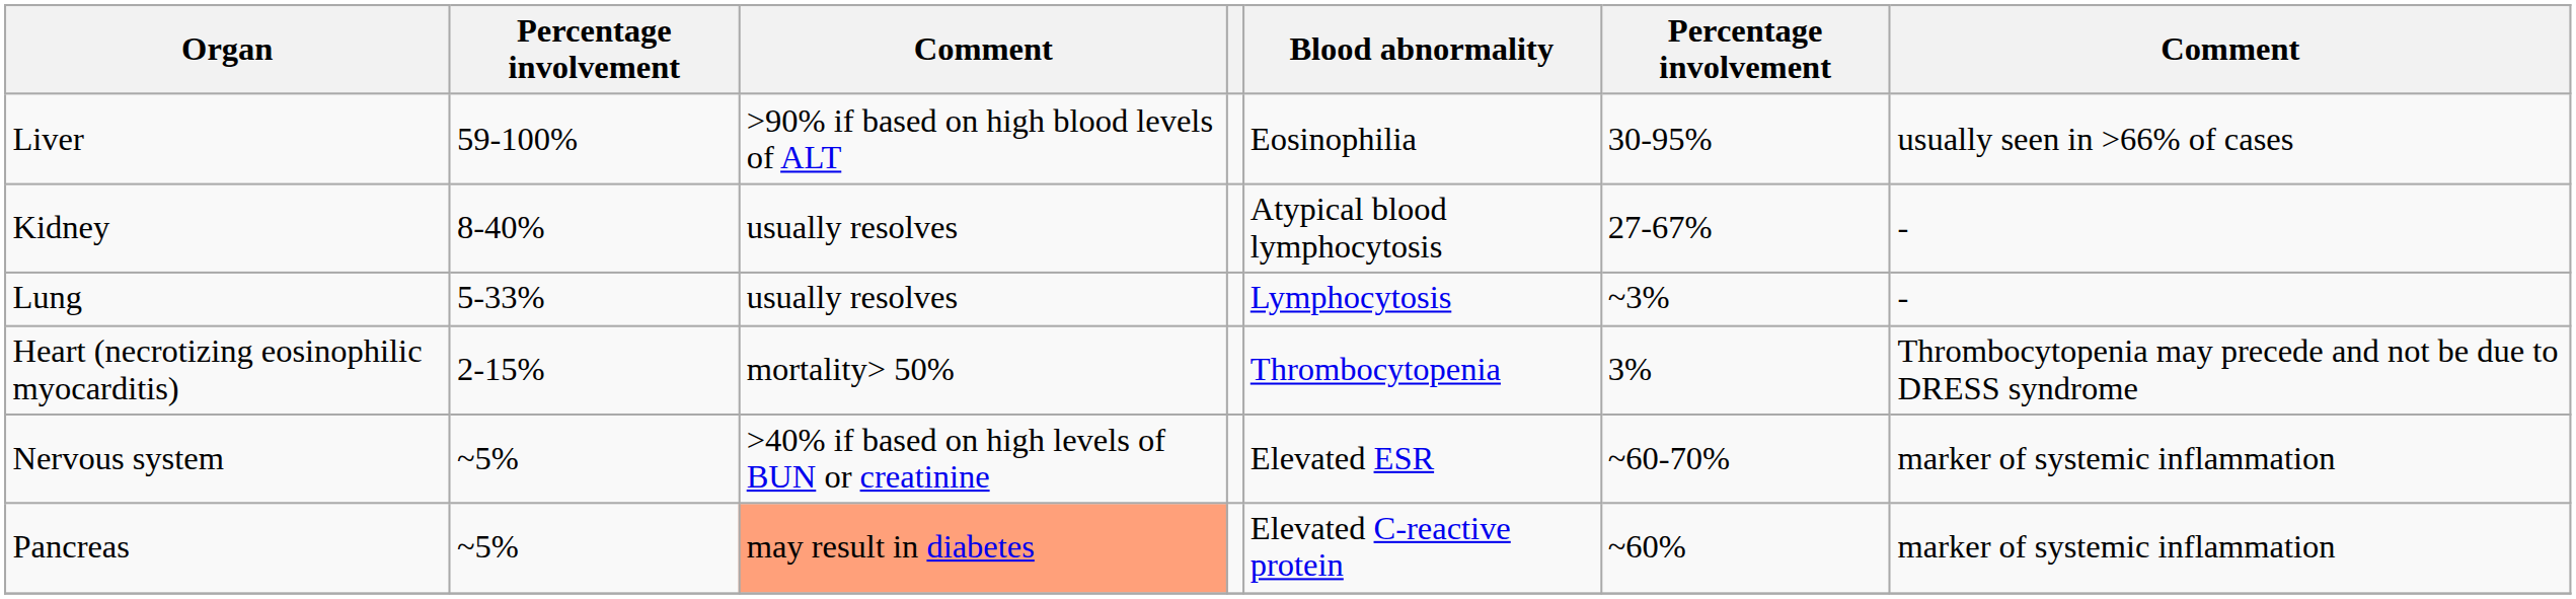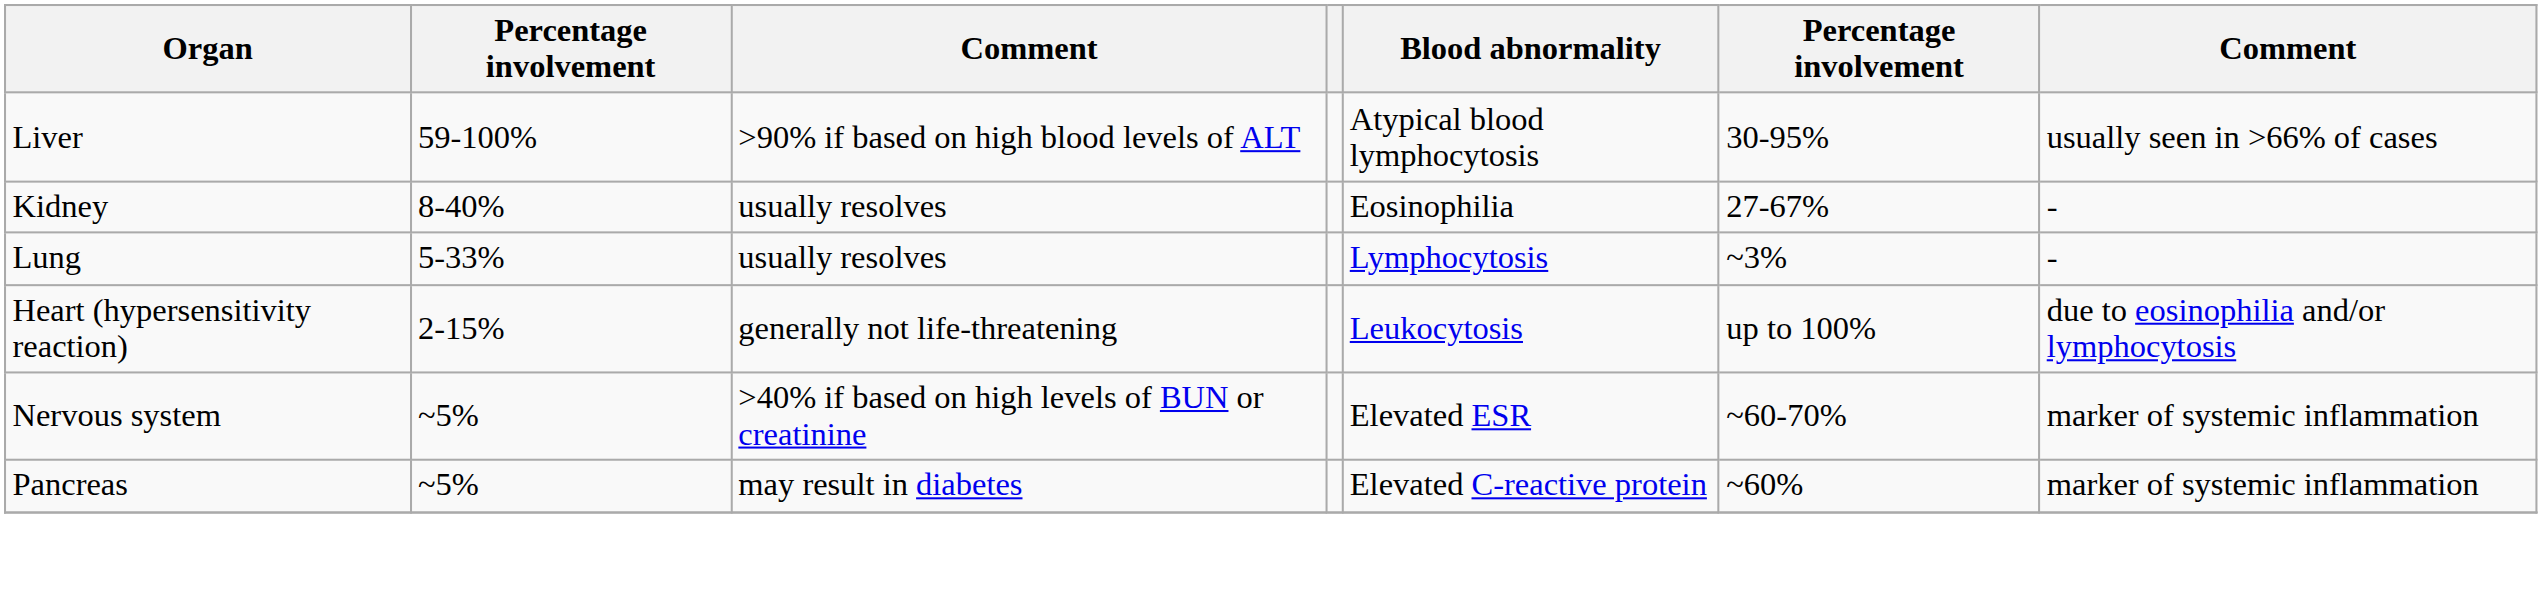 <table class="wikitable">
 <tr>
 <th>Organ</th>
 <th>Percentage involvement</th>
 <th>Comment</th>
 <th></th>
 <th>Blood abnormality</th>
 <th>Percentage involvement</th>
 <th>Comment</th>
 </tr>
 <tr>
 <td>Liver</td>
 <td>59-100%</td>
 <td>>90% if based on high blood levels of <a href='#'>ALT</a></td>
 <td></td>
-<td>Eosinophilia</td>
+<td>Atypical blood lymphocytosis</td>
 <td>30-95%</td>
 <td>usually seen in >66% of cases</td>
 </tr>
 <tr>
 <td>Kidney</td>
 <td>8-40%</td>
 <td>usually resolves</td>
 <td></td>
-<td>Atypical blood lymphocytosis</td>
+<td>Eosinophilia</td>
 <td>27-67%</td>
 <td>-</td>
 </tr>
 <tr>
 <td>Lung</td>
 <td>5-33%</td>
 <td>usually resolves</td>
 <td></td>
 <td><a href='#'>Lymphocytosis</a></td>
 <td>~3%</td>
 <td>-</td>
 </tr>
 <tr>
-<td>Heart (necrotizing eosinophilic myocarditis)</td>
+<td>Heart (hypersensitivity reaction)</td>
 <td>2-15%</td>
-<td>mortality> 50%</td>
+<td>generally not life-threatening</td>
 <td></td>
-<td><a href='#'>Thrombocytopenia</a></td>
-<td>3%</td>
-<td>Thrombocytopenia may precede and not be due to DRESS syndrome</td>
+<td><a href='#'>Leukocytosis</a></td>
+<td>up to 100%</td>
+<td>due to <a href='#'>eosinophilia</a> and/or <a href='#'>lymphocytosis</a></td>
 </tr>
 <tr>
 <td>Nervous system</td>
 <td>~5%</td>
 <td>>40% if based on high levels of <a href='#'>BUN</a> or <a href='#'>creatinine</a></td>
 <td></td>
 <td>Elevated <a href='#'>ESR</a></td>
 <td>~60-70%</td>
 <td>marker of systemic inflammation</td>
 </tr>
 <tr>
 <td>Pancreas</td>
 <td>~5%</td>
-<td style="background: lightsalmon;">may result in <a href='#'>diabetes</a></td>
+<td>may result in <a href='#'>diabetes</a></td>
 <td></td>
 <td>Elevated <a href='#'>C-reactive protein</a></td>
 <td>~60%</td>
 <td>marker of systemic inflammation</td>
 </tr>
 <tr>
 </tr>
 </table>
